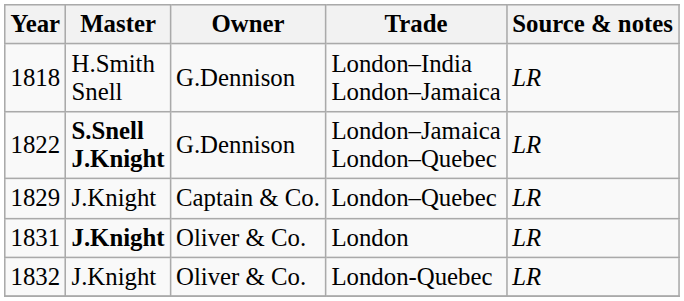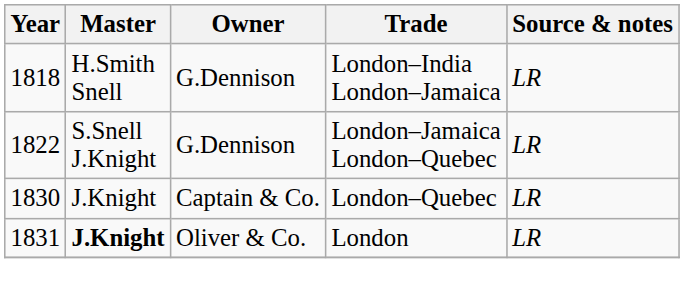 <table class=" wikitable">
 <tr>
 <th>Year</th>
 <th>Master</th>
 <th>Owner</th>
 <th>Trade</th>
 <th>Source & notes</th>
 </tr>
 <tr>
 <td>1818</td>
 <td>H.Smith<br>Snell</td>
 <td>G.Dennison</td>
 <td>London–India<br>London–Jamaica</td>
 <td><em>LR</em></td>
 </tr>
 <tr>
 <td>1822</td>
-<td><strong>S.Snell<br>J.Knight</strong></td>
+<td>S.Snell<br>J.Knight</td>
 <td>G.Dennison</td>
 <td>London–Jamaica<br>London–Quebec</td>
 <td><em>LR</em></td>
 </tr>
 <tr>
-<td>1829</td>
+<td>1830</td>
 <td>J.Knight</td>
 <td>Captain & Co.</td>
 <td>London–Quebec</td>
 <td><em>LR</em></td>
 </tr>
 <tr>
 <td>1831</td>
 <td><strong>J.Knight</strong></td>
 <td>Oliver & Co.</td>
 <td>London</td>
 <td><em>LR</em></td>
 </tr>
 <tr>
-<td>1832</td>
-<td>J.Knight</td>
-<td>Oliver & Co.</td>
-<td>London-Quebec</td>
-<td><em>LR</em></td>
-</tr>
-<tr>
 </tr>
 </table>
